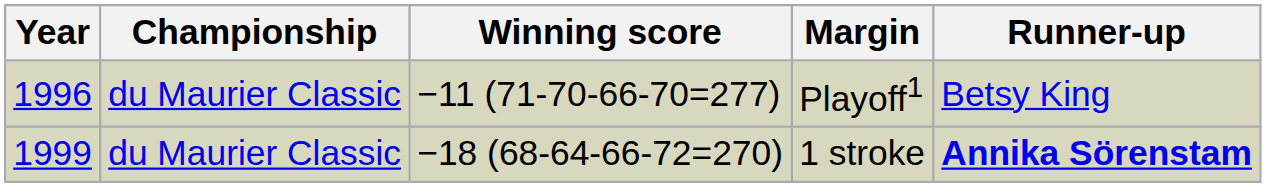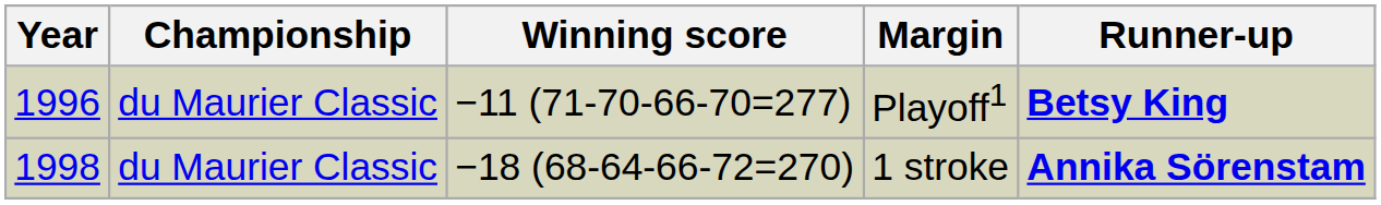 <table class="wikitable">
 <tr>
 <th>Year</th>
 <th>Championship</th>
 <th>Winning score</th>
 <th>Margin</th>
 <th>Runner-up</th>
 </tr>
 <tr style="background:#D8D8BF;">
 <td><a href='#'>1996</a></td>
 <td><a href='#'>du Maurier Classic</a></td>
 <td>−11 (71-70-66-70=277)</td>
 <td>Playoff<sup>1</sup></td>
-<td> <a href='#'>Betsy King</a></td>
+<td><strong> <a href='#'>Betsy King</a></strong></td>
 </tr>
 <tr style="background:#D8D8BF;">
-<td><a href='#'>1999</a></td>
+<td><a href='#'>1998</a></td>
 <td><a href='#'>du Maurier Classic</a></td>
 <td>−18 (68-64-66-72=270)</td>
 <td>1 stroke</td>
 <td><strong> <a href='#'>Annika Sörenstam</a></strong></td>
 </tr>
 </table>
